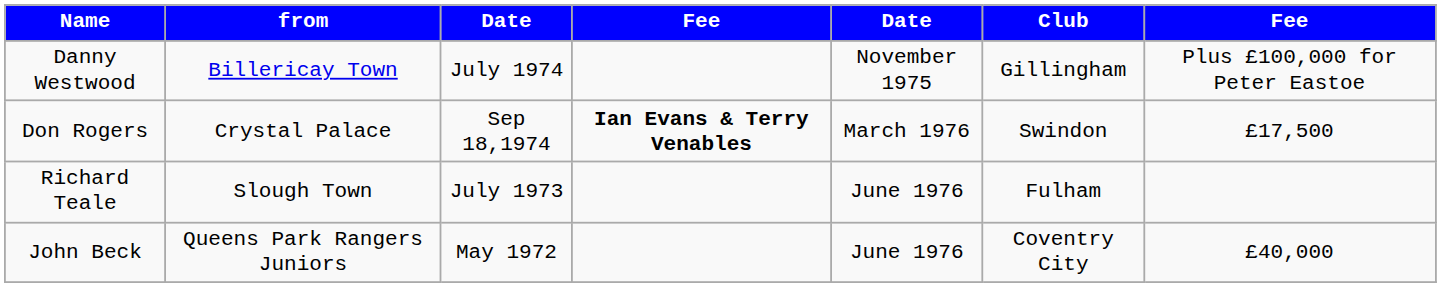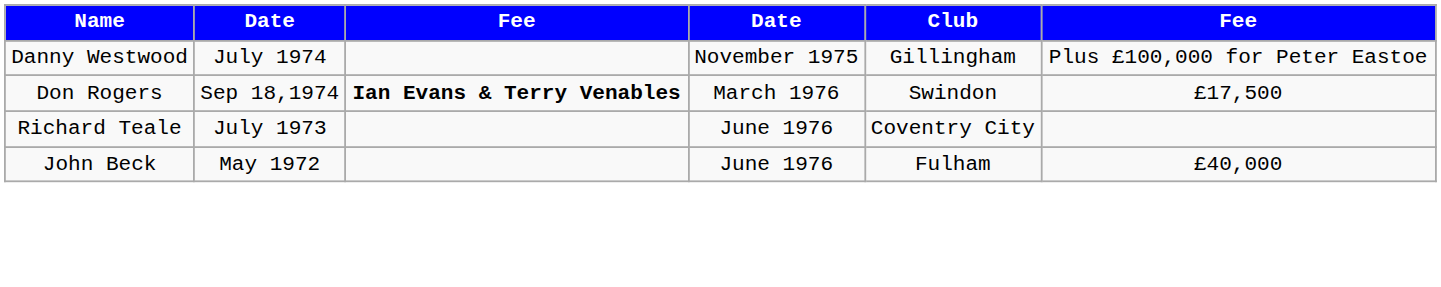 <table class="wikitable" style="text-align:center; font-size:90%; width:90%;">
 <tr>
 <th style="background:#0000FF; color:#FFFFFF; text-align:center;"><strong>Name</strong></th>
-<th style="background:#0000FF; color:#FFFFFF; text-align:center;">from</th>
 <th style="background:#0000FF; color:#FFFFFF; text-align:center;">Date</th>
 <th style="background:#0000FF; color:#FFFFFF; text-align:center;">Fee</th>
 <th style="background:#0000FF; color:#FFFFFF; text-align:center;"><strong>Date</strong></th>
 <th style="background:#0000FF; color:#FFFFFF; text-align:center;">Club</th>
 <th style="background:#0000FF; color:#FFFFFF; text-align:center;"><strong>Fee</strong></th>
 </tr>
 <tr>
 <td>Danny Westwood</td>
-<td><a href='#'>Billericay Town</a></td>
 <td>July 1974</td>
 <td></td>
 <td>November 1975</td>
 <td>Gillingham</td>
 <td>Plus £100,000 for Peter Eastoe</td>
 </tr>
 <tr>
 <td>Don Rogers</td>
-<td>Crystal Palace</td>
 <td>Sep 18,1974</td>
 <td><strong>Ian Evans & Terry Venables</strong></td>
 <td>March 1976</td>
 <td>Swindon</td>
 <td>£17,500</td>
 </tr>
 <tr>
 <td>Richard Teale</td>
-<td>Slough Town</td>
 <td>July 1973</td>
 <td></td>
 <td>June 1976</td>
-<td>Fulham</td>
+<td>Coventry City</td>
 <td></td>
 </tr>
 <tr>
 <td>John Beck</td>
-<td>Queens Park Rangers Juniors</td>
 <td>May 1972</td>
 <td></td>
 <td>June 1976</td>
-<td>Coventry City</td>
+<td>Fulham</td>
 <td>£40,000</td>
 </tr>
 </table>
